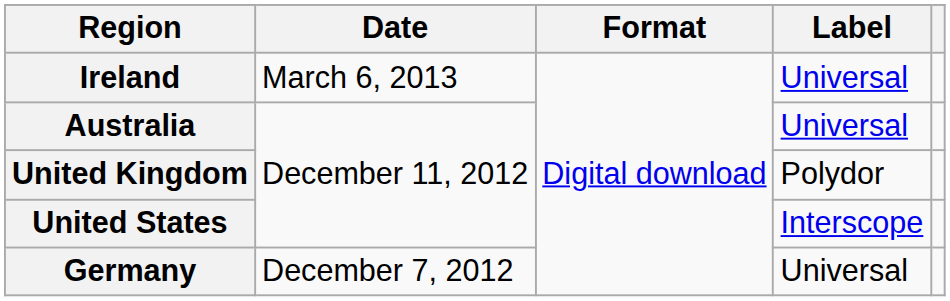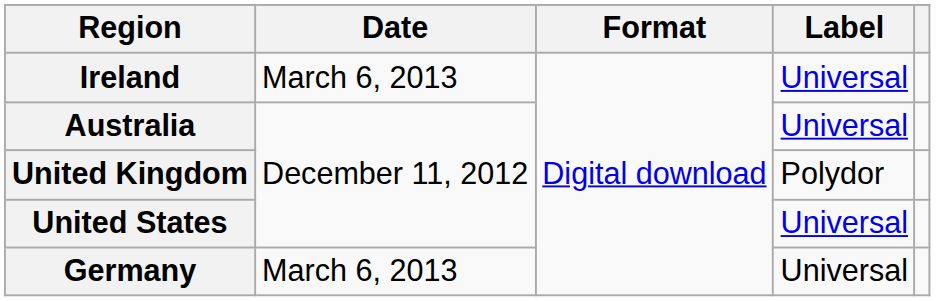 <table class="wikitable plainrowheaders">
 <tr>
 <th scope="col">Region</th>
 <th scope="col">Date</th>
 <th scope="col">Format</th>
 <th scope="col">Label</th>
 <th scope="col"></th>
 </tr>
 <tr>
 <th scope="row">Ireland</th>
 <td>March 6, 2013</td>
 <td rowspan="5"><a href='#'>Digital download</a></td>
 <td><a href='#'>Universal</a></td>
 <td align="center"></td>
 </tr>
 <tr>
 <th scope="row">Australia</th>
 <td rowspan="3">December 11, 2012</td>
 <td><a href='#'>Universal</a></td>
 <td align="center"></td>
 </tr>
 <tr>
 <th scope="row">United Kingdom</th>
 <td>Polydor</td>
 <td align="center"></td>
 </tr>
 <tr>
 <th scope="row">United States</th>
-<td><a href='#'>Interscope</a></td>
+<td><a href='#'>Universal</a></td>
 <td align="center"></td>
 </tr>
 <tr>
 <th scope="row">Germany</th>
-<td>December 7, 2012</td>
+<td>March 6, 2013</td>
 <td>Universal</td>
 <td align="center"></td>
 </tr>
 </table>
